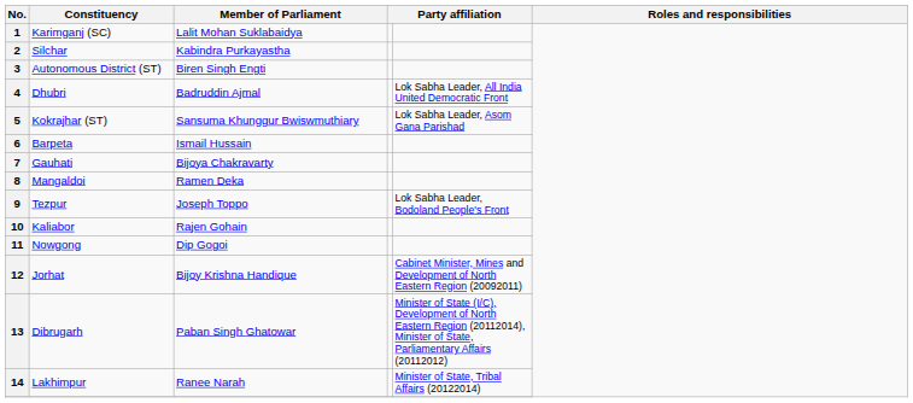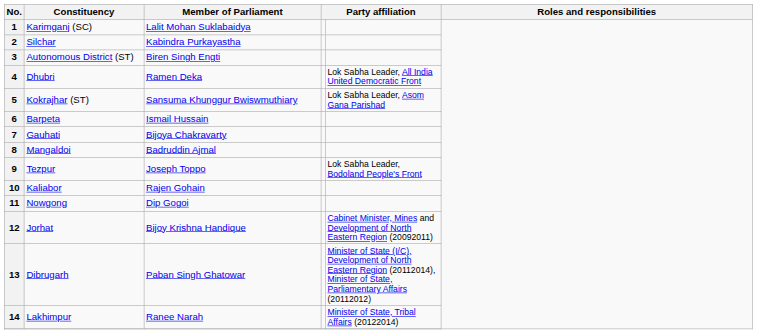 <table class="wikitable">
 <tr style="text-align:center;">
 <th>No.</th>
 <th style="width:12em">Constituency</th>
 <th style="width:18em">Member of Parliament</th>
 <th colspan="2" style="width:18em">Party affiliation</th>
 <th style="width:32em">Roles and responsibilities</th>
 </tr>
 <tr>
 <th>1</th>
 <td><a href='#'>Karimganj</a> (SC)</td>
 <td><a href='#'>Lalit Mohan Suklabaidya</a></td>
 <td></td>
 <td></td>
 </tr>
 <tr>
 <th>2</th>
 <td><a href='#'>Silchar</a></td>
 <td><a href='#'>Kabindra Purkayastha</a></td>
 <td></td>
 <td></td>
 </tr>
 <tr>
 <th>3</th>
 <td><a href='#'>Autonomous District</a> (ST)</td>
 <td><a href='#'>Biren Singh Engti</a></td>
 <td></td>
 <td></td>
 </tr>
 <tr>
 <th>4</th>
 <td><a href='#'>Dhubri</a></td>
-<td><a href='#'>Badruddin Ajmal</a></td>
+<td><a href='#'>Ramen Deka</a></td>
 <td></td>
 <td style="font-size:90%">Lok Sabha Leader, <a href='#'>All India United Democratic Front</a></td>
 </tr>
 <tr>
 <th>5</th>
 <td><a href='#'>Kokrajhar</a> (ST)</td>
 <td><a href='#'>Sansuma Khunggur Bwiswmuthiary</a></td>
 <td></td>
 <td style="font-size:90%">Lok Sabha Leader, <a href='#'>Asom Gana Parishad</a></td>
 </tr>
 <tr>
 <th>6</th>
 <td><a href='#'>Barpeta</a></td>
 <td><a href='#'>Ismail Hussain</a></td>
 <td></td>
 <td></td>
 </tr>
 <tr>
 <th>7</th>
 <td><a href='#'>Gauhati</a></td>
 <td><a href='#'>Bijoya Chakravarty</a></td>
 <td></td>
 <td></td>
 </tr>
 <tr>
 <th>8</th>
 <td><a href='#'>Mangaldoi</a></td>
-<td><a href='#'>Ramen Deka</a></td>
+<td><a href='#'>Badruddin Ajmal</a></td>
 <td></td>
 <td></td>
 </tr>
 <tr>
 <th>9</th>
 <td><a href='#'>Tezpur</a></td>
 <td><a href='#'>Joseph Toppo</a></td>
 <td></td>
 <td style="font-size:90%">Lok Sabha Leader, <a href='#'>Bodoland People's Front</a></td>
 </tr>
 <tr>
 <th>10</th>
 <td><a href='#'>Kaliabor</a></td>
 <td><a href='#'>Rajen Gohain</a></td>
 <td></td>
 <td></td>
 </tr>
 <tr>
 <th>11</th>
 <td><a href='#'>Nowgong</a></td>
 <td><a href='#'>Dip Gogoi</a></td>
 <td></td>
 <td></td>
 </tr>
 <tr>
 <th>12</th>
 <td><a href='#'>Jorhat</a></td>
 <td><a href='#'>Bijoy Krishna Handique</a></td>
 <td></td>
 <td style="font-size:90%"><a href='#'>Cabinet Minister, Mines</a> and <a href='#'>Development of North Eastern Region</a> (20092011)</td>
 </tr>
 <tr>
 <th>13</th>
 <td><a href='#'>Dibrugarh</a></td>
 <td><a href='#'>Paban Singh Ghatowar</a></td>
 <td></td>
 <td style="font-size:90%"><a href='#'>Minister of State (I/C), Development of North Eastern Region</a> (20112014),<br><a href='#'>Minister of State, Parliamentary Affairs</a> (20112012)</td>
 </tr>
 <tr>
 <th>14</th>
 <td><a href='#'>Lakhimpur</a></td>
 <td><a href='#'>Ranee Narah</a></td>
 <td></td>
 <td style="font-size:90%"><a href='#'>Minister of State, Tribal Affairs</a> (20122014)</td>
 </tr>
 <tr>
 </tr>
 </table>
